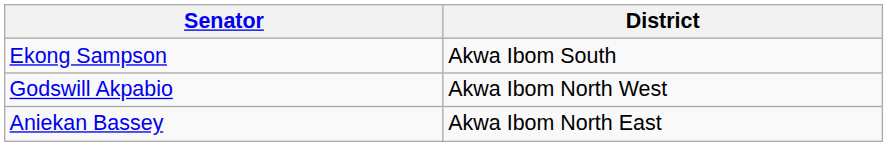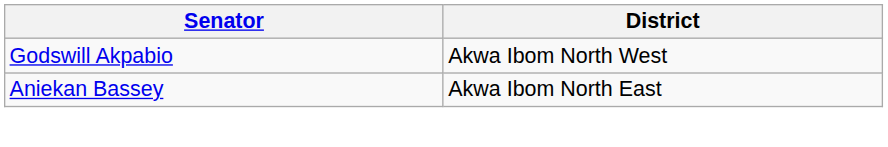 <table class="wikitable">
 <tr>
 <th style="width:20em"><a href='#'>Senator</a></th>
 <th style="width:20em">District</th>
-</tr>
-<tr>
-<td><a href='#'>Ekong Sampson</a></td>
-<td>Akwa Ibom South</td>
 </tr>
 <tr>
 <td><a href='#'>Godswill Akpabio</a></td>
 <td>Akwa Ibom North West</td>
 </tr>
 <tr>
 <td><a href='#'>Aniekan Bassey</a></td>
 <td>Akwa Ibom North East</td>
 </tr>
 </table>
